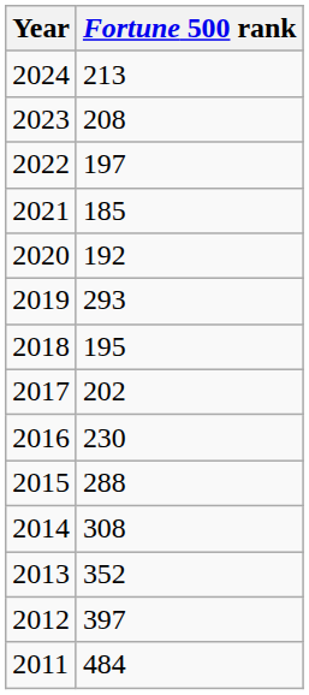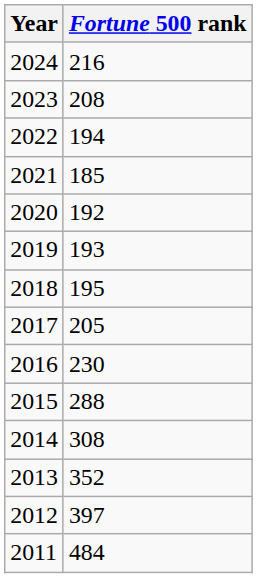 <table class="wikitable floatright">
 <tr>
 <th>Year</th>
 <th><a href='#'><em>Fortune</em> 500</a> rank</th>
 </tr>
 <tr>
 <td>2024</td>
-<td>213</td>
+<td>216</td>
 </tr>
 <tr>
 <td>2023</td>
 <td>208</td>
 </tr>
 <tr>
 <td>2022</td>
-<td>197</td>
+<td>194</td>
 </tr>
 <tr>
 <td>2021</td>
 <td>185</td>
 </tr>
 <tr>
 <td>2020</td>
 <td>192</td>
 </tr>
 <tr>
 <td>2019</td>
-<td>293</td>
+<td>193</td>
 </tr>
 <tr>
 <td>2018</td>
 <td>195</td>
 </tr>
 <tr>
 <td>2017</td>
-<td>202</td>
+<td>205</td>
 </tr>
 <tr>
 <td>2016</td>
 <td>230</td>
 </tr>
 <tr>
 <td>2015</td>
 <td>288</td>
 </tr>
 <tr>
 <td>2014</td>
 <td>308</td>
 </tr>
 <tr>
 <td>2013</td>
 <td>352</td>
 </tr>
 <tr>
 <td>2012</td>
 <td>397</td>
 </tr>
 <tr>
 <td>2011</td>
 <td>484</td>
 </tr>
 </table>
